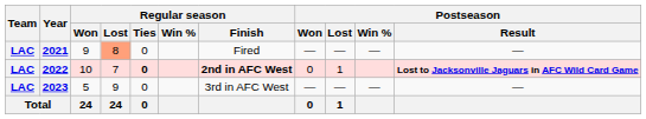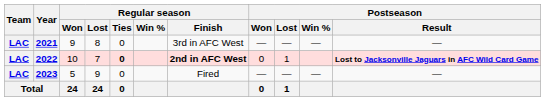 <table class="wikitable" style="font-size: 95%; text-align:center;">
 <tr>
 <th rowspan="2">Team</th>
 <th rowspan="2">Year</th>
 <th colspan="5">Regular season</th>
 <th colspan="4">Postseason</th>
 </tr>
 <tr>
 <th>Won</th>
 <th>Lost</th>
 <th>Ties</th>
 <th>Win %</th>
 <th>Finish</th>
 <th>Won</th>
 <th>Lost</th>
 <th>Win %</th>
 <th>Result</th>
 </tr>
 <tr>
 <th><a href='#'>LAC</a></th>
 <th><a href='#'>2021</a></th>
 <td>9</td>
-<td style="background: lightsalmon;">8</td>
+<td>8</td>
 <td>0</td>
 <td></td>
-<td>Fired</td>
+<td>3rd in AFC West</td>
 <td>—</td>
 <td>—</td>
 <td>—</td>
 <td>—</td>
 </tr>
 <tr style="background:#fdd;">
 <th><a href='#'>LAC</a></th>
 <th><a href='#'>2022</a></th>
 <td>10</td>
 <td>7</td>
 <td><strong>0</strong></td>
 <td></td>
 <td><strong>2nd in AFC West</strong></td>
 <td>0</td>
 <td>1</td>
 <td></td>
 <td><small><strong>Lost to <a href='#'>Jacksonville Jaguars</a> in <a href='#'>AFC Wild Card Game</a></strong></small></td>
 </tr>
 <tr>
 <th><a href='#'>LAC</a></th>
 <th><a href='#'>2023</a></th>
 <td>5</td>
 <td>9</td>
 <td>0</td>
 <td></td>
-<td>3rd in AFC West</td>
+<td>Fired</td>
 <td>—</td>
 <td>—</td>
 <td>—</td>
 <td>—</td>
 </tr>
 <tr>
 <th colspan="2">Total</th>
 <th>24</th>
 <th>24</th>
 <th>0</th>
 <th></th>
 <th></th>
 <th>0</th>
 <th>1</th>
 <th></th>
 <th></th>
 </tr>
 </table>
